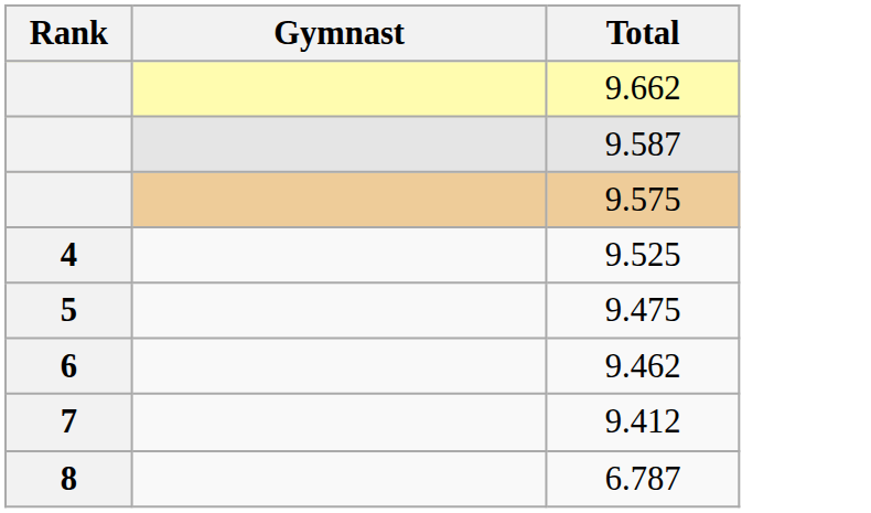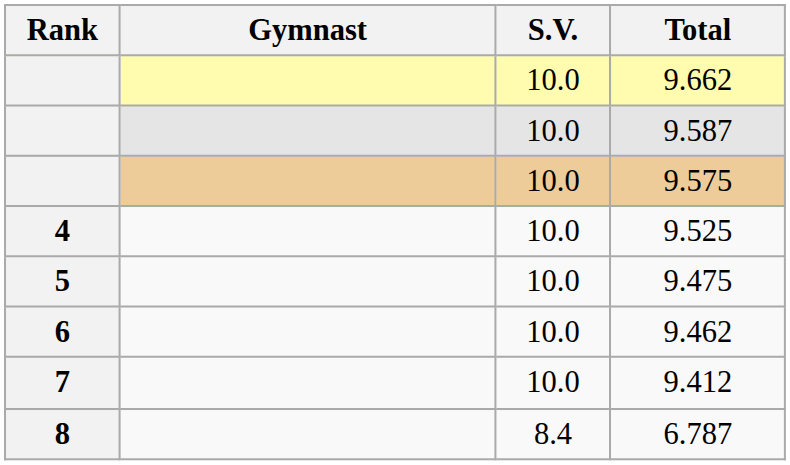 <table class="wikitable sortable" style="text-align:center; font-size:95%">
 <tr>
 <th scope="col" style="width:50px;">Rank</th>
 <th scope="col" style="width:180px;">Gymnast</th>
+<th scope="col" style="width:50px;">S.V.</th>
 <th scope="col" style="width:80px;">Total</th>
 </tr>
 <tr style="background:#fffcaf;">
 <th scope=row style="text-align:center"></th>
 <td style="text-align:left;"></td>
+<td>10.0</td>
 <td>9.662</td>
 </tr>
 <tr style="background:#e5e5e5;">
 <th scope=row style="text-align:center"></th>
 <td style="text-align:left;"></td>
+<td>10.0</td>
 <td>9.587</td>
 </tr>
 <tr style="background:#ec9;">
 <th scope=row style="text-align:center"></th>
 <td style="text-align:left;"></td>
+<td>10.0</td>
 <td>9.575</td>
 </tr>
 <tr>
 <th scope=row style="text-align:center">4</th>
 <td style="text-align:left;"></td>
+<td>10.0</td>
 <td>9.525</td>
 </tr>
 <tr>
 <th scope=row style="text-align:center">5</th>
 <td style="text-align:left;"></td>
+<td>10.0</td>
 <td>9.475</td>
 </tr>
 <tr>
 <th scope=row style="text-align:center">6</th>
 <td style="text-align:left;"></td>
+<td>10.0</td>
 <td>9.462</td>
 </tr>
 <tr>
 <th scope=row style="text-align:center">7</th>
 <td style="text-align:left;"></td>
+<td>10.0</td>
 <td>9.412</td>
 </tr>
 <tr>
 <th scope=row style="text-align:center">8</th>
 <td style="text-align:left;"></td>
+<td>8.4</td>
 <td>6.787</td>
 </tr>
 </table>
